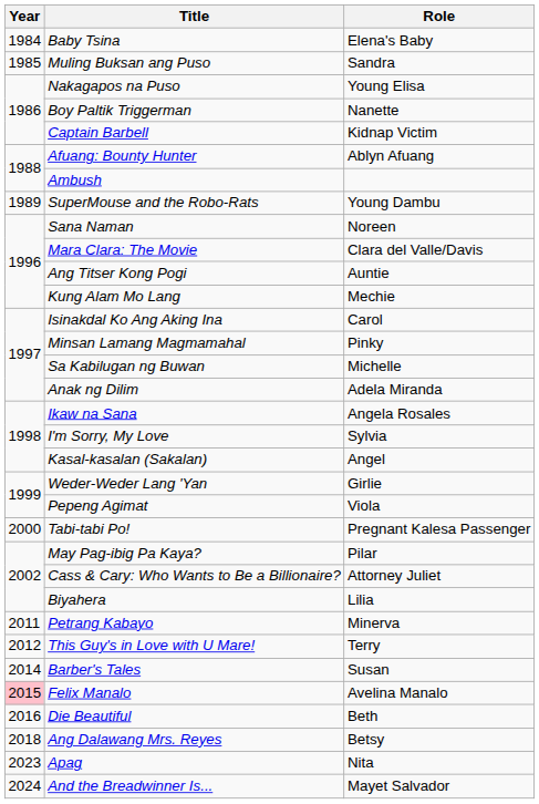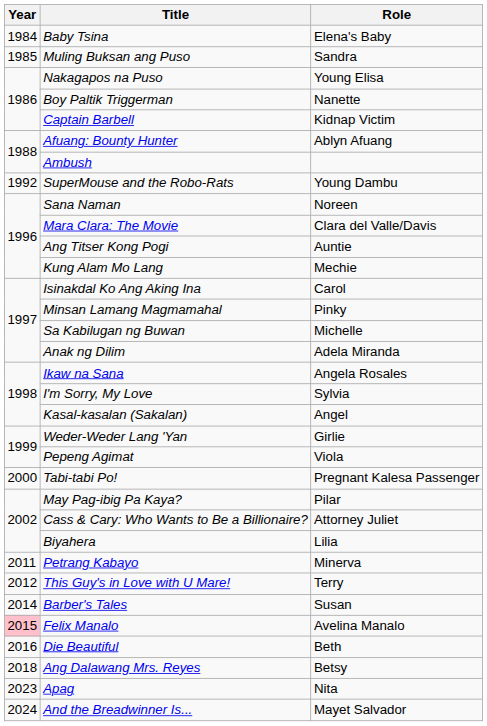 <table class="wikitable" style="font-size: 100%;">
 <tr>
 <th>Year</th>
 <th>Title</th>
 <th>Role</th>
 </tr>
 <tr>
 <td>1984</td>
 <td><em>Baby Tsina</em></td>
 <td>Elena's Baby</td>
 </tr>
 <tr>
 <td>1985</td>
 <td><em>Muling Buksan ang Puso</em></td>
 <td>Sandra</td>
 </tr>
 <tr>
 <td rowspan="3">1986</td>
 <td><em>Nakagapos na Puso</em></td>
 <td>Young Elisa</td>
 </tr>
 <tr>
 <td><em>Boy Paltik Triggerman</em></td>
 <td>Nanette </td>
 </tr>
 <tr>
 <td><em><a href='#'>Captain Barbell</a></em></td>
 <td>Kidnap Victim</td>
 </tr>
 <tr>
 <td rowspan="2">1988</td>
 <td><em><a href='#'>Afuang: Bounty Hunter</a></em></td>
 <td>Ablyn Afuang</td>
 </tr>
 <tr>
 <td><em><a href='#'>Ambush</a></em></td>
 <td></td>
 </tr>
 <tr>
-<td>1989</td>
+<td>1992</td>
 <td><em>SuperMouse and the Robo-Rats</em></td>
 <td>Young Dambu</td>
 </tr>
 <tr>
 <td rowspan="4">1996</td>
 <td><em>Sana Naman</em></td>
 <td>Noreen</td>
 </tr>
 <tr>
 <td><em><a href='#'>Mara Clara: The Movie</a></em></td>
 <td>Clara del Valle/Davis</td>
 </tr>
 <tr>
 <td><em>Ang Titser Kong Pogi</em></td>
 <td>Auntie</td>
 </tr>
 <tr>
 <td><em>Kung Alam Mo Lang</em></td>
 <td>Mechie</td>
 </tr>
 <tr>
 <td rowspan="4">1997</td>
 <td><em>Isinakdal Ko Ang Aking Ina</em></td>
 <td>Carol</td>
 </tr>
 <tr>
 <td><em>Minsan Lamang Magmamahal</em></td>
 <td>Pinky</td>
 </tr>
 <tr>
 <td><em>Sa Kabilugan ng Buwan</em></td>
 <td>Michelle</td>
 </tr>
 <tr>
 <td><em>Anak ng Dilim</em></td>
 <td>Adela Miranda</td>
 </tr>
 <tr>
 <td rowspan="3">1998</td>
 <td><em><a href='#'>Ikaw na Sana</a></em></td>
 <td>Angela Rosales</td>
 </tr>
 <tr>
 <td><em>I'm Sorry, My Love</em></td>
 <td>Sylvia</td>
 </tr>
 <tr>
 <td><em>Kasal-kasalan (Sakalan)</em></td>
 <td>Angel</td>
 </tr>
 <tr>
 <td rowspan="2">1999</td>
 <td><em>Weder-Weder Lang 'Yan</em></td>
 <td>Girlie</td>
 </tr>
 <tr>
 <td><em>Pepeng Agimat</em></td>
 <td>Viola</td>
 </tr>
 <tr>
 <td>2000</td>
 <td><em>Tabi-tabi Po!</em></td>
 <td>Pregnant Kalesa Passenger</td>
 </tr>
 <tr>
 <td rowspan="3">2002</td>
 <td><em>May Pag-ibig Pa Kaya?</em></td>
 <td>Pilar</td>
 </tr>
 <tr>
 <td><em>Cass & Cary: Who Wants to Be a Billionaire?</em></td>
 <td>Attorney Juliet</td>
 </tr>
 <tr>
 <td><em>Biyahera</em></td>
 <td>Lilia</td>
 </tr>
 <tr>
 <td>2011</td>
 <td><em><a href='#'>Petrang Kabayo</a></em></td>
 <td>Minerva</td>
 </tr>
 <tr>
 <td>2012</td>
 <td><em><a href='#'>This Guy's in Love with U Mare!</a></em></td>
 <td>Terry</td>
 </tr>
 <tr>
 <td>2014</td>
 <td><em><a href='#'>Barber's Tales</a></em></td>
 <td>Susan</td>
 </tr>
 <tr>
 <td style="background: pink;">2015</td>
 <td><em><a href='#'>Felix Manalo</a></em></td>
 <td>Avelina Manalo</td>
 </tr>
 <tr>
 <td>2016</td>
 <td><em><a href='#'>Die Beautiful</a></em></td>
 <td>Beth</td>
 </tr>
 <tr>
 <td>2018</td>
 <td><em><a href='#'>Ang Dalawang Mrs. Reyes</a></em></td>
 <td>Betsy</td>
 </tr>
 <tr>
 <td>2023</td>
 <td><em><a href='#'>Apag</a></em></td>
 <td>Nita</td>
 </tr>
 <tr>
 <td>2024</td>
 <td><em><a href='#'>And the Breadwinner Is...</a></em></td>
 <td>Mayet Salvador</td>
 </tr>
 </table>
